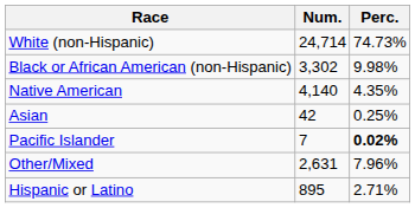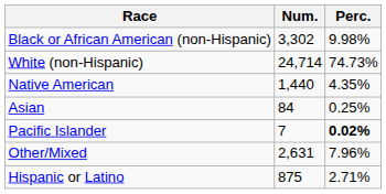 <table class="wikitable">
 <tr>
 <th>Race</th>
 <th>Num.</th>
 <th>Perc.</th>
 </tr>
 <tr>
+<td><a href='#'>Black or African American</a> (non-Hispanic)</td>
+<td>3,302</td>
+<td>9.98%</td>
+</tr>
+<tr>
 <td><a href='#'>White</a> (non-Hispanic)</td>
 <td>24,714</td>
 <td>74.73%</td>
 </tr>
 <tr>
-<td><a href='#'>Black or African American</a> (non-Hispanic)</td>
-<td>3,302</td>
-<td>9.98%</td>
-</tr>
-<tr>
 <td><a href='#'>Native American</a></td>
-<td>4,140</td>
+<td>1,440</td>
 <td>4.35%</td>
 </tr>
 <tr>
 <td><a href='#'>Asian</a></td>
-<td>42</td>
+<td>84</td>
 <td>0.25%</td>
 </tr>
 <tr>
 <td><a href='#'>Pacific Islander</a></td>
 <td>7</td>
 <td><strong>0.02%</strong></td>
 </tr>
 <tr>
 <td><a href='#'>Other/Mixed</a></td>
 <td>2,631</td>
 <td>7.96%</td>
 </tr>
 <tr>
 <td><a href='#'>Hispanic</a> or <a href='#'>Latino</a></td>
-<td>895</td>
+<td>875</td>
 <td>2.71%</td>
 </tr>
 </table>
